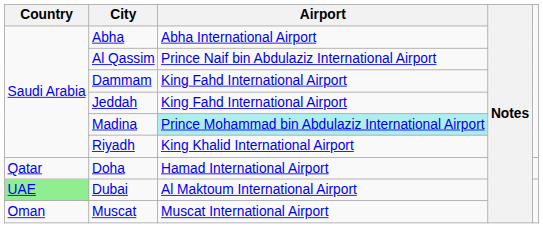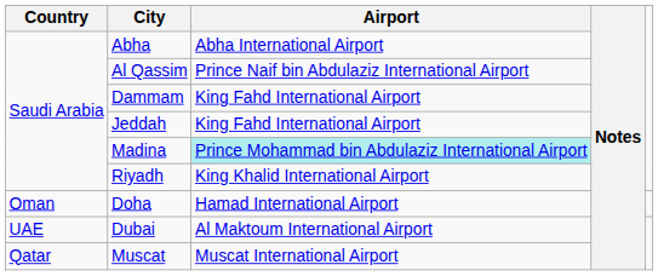 <table class="wikitable sortable">
 <tr>
 <th>Country</th>
 <th>City</th>
 <th>Airport</th>
 <th rowspan="10">Notes</th>
 </tr>
 <tr>
 <td rowspan="6"> <a href='#'>Saudi Arabia</a></td>
 <td><a href='#'>Abha</a></td>
 <td><a href='#'>Abha International Airport</a></td>
 </tr>
 <tr>
 <td><a href='#'>Al Qassim</a></td>
 <td><a href='#'>Prince Naif bin Abdulaziz International Airport</a></td>
 </tr>
 <tr>
 <td><a href='#'>Dammam</a></td>
 <td><a href='#'>King Fahd International Airport</a></td>
 </tr>
 <tr>
 <td><a href='#'>Jeddah</a></td>
 <td><a href='#'>King Fahd International Airport</a></td>
 </tr>
 <tr>
 <td><a href='#'>Madina</a></td>
 <td style="background: paleturquoise;"><a href='#'>Prince Mohammad bin Abdulaziz International Airport</a></td>
 </tr>
 <tr>
 <td><a href='#'>Riyadh</a></td>
 <td><a href='#'>King Khalid International Airport</a></td>
 </tr>
 <tr>
-<td> <a href='#'>Qatar</a></td>
+<td> <a href='#'>Oman</a></td>
 <td><a href='#'>Doha</a></td>
 <td><a href='#'>Hamad International Airport</a></td>
 <td></td>
 </tr>
 <tr>
-<td style="background: lightgreen;"> <a href='#'>UAE</a></td>
+<td> <a href='#'>UAE</a></td>
 <td><a href='#'>Dubai</a></td>
 <td><a href='#'>Al Maktoum International Airport</a></td>
 </tr>
 <tr>
-<td> <a href='#'>Oman</a></td>
+<td> <a href='#'>Qatar</a></td>
 <td><a href='#'>Muscat</a></td>
 <td><a href='#'>Muscat International Airport</a></td>
 </tr>
 </table>
